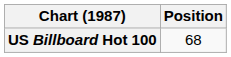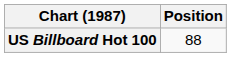 <table class="wikitable plainrowheaders" style="text-align:center">
 <tr>
 <th>Chart (1987)</th>
 <th>Position</th>
 </tr>
 <tr>
 <th scope="row">US <em>Billboard</em> Hot 100</th>
-<td>68</td>
+<td>88</td>
 </tr>
 </table>
